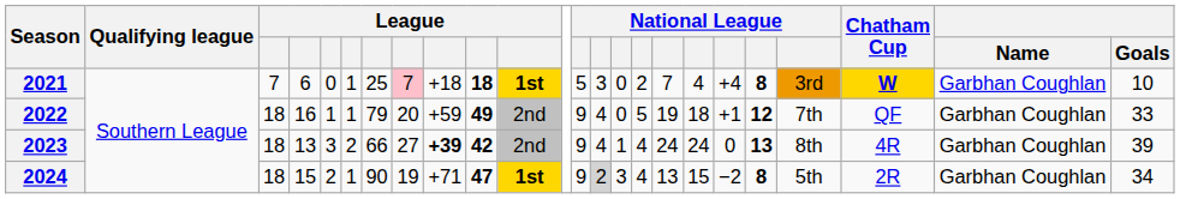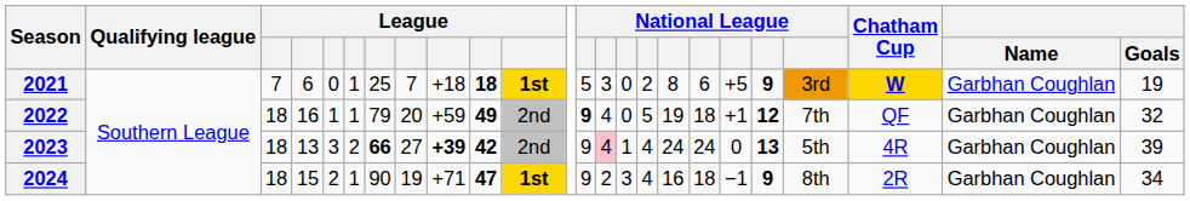 <table class="wikitable" style="font-size:90%; text-align:center;">
 <tr>
 <th rowspan=2>Season</th>
 <th rowspan=2>Qualifying league</th>
 <th colspan=9>League</th>
 <th style="background:white" rowspan=8></th>
 <th colspan=9><a href='#'>National League</a></th>
 <th rowspan=2 width=40px><a href='#'>Chatham<br>Cup</a></th>
 <th colspan=2></th>
 </tr>
 <tr>
 <th></th>
 <th></th>
 <th></th>
 <th></th>
 <th></th>
 <th></th>
 <th></th>
 <th></th>
 <th width=40px></th>
 <th></th>
 <th></th>
 <th></th>
 <th></th>
 <th></th>
 <th></th>
 <th></th>
 <th></th>
 <th width=40px></th>
 <th>Name</th>
 <th>Goals</th>
 </tr>
 <tr>
 <th><a href='#'>2021</a></th>
 <td rowspan=10><a href='#'>Southern League</a></td>
 <td>7</td>
 <td>6</td>
 <td>0</td>
 <td>1</td>
 <td>25</td>
-<td style="background: pink;">7</td>
+<td>7</td>
 <td>+18</td>
 <td><strong>18</strong></td>
 <td style="background:gold;"><strong>1st</strong></td>
 <td>5</td>
 <td>3</td>
 <td>0</td>
 <td>2</td>
-<td>7</td>
-<td>4</td>
-<td>+4</td>
-<td><strong>8</strong></td>
+<td>8</td>
+<td>6</td>
+<td>+5</td>
+<td><strong>9</strong></td>
 <td style="background:#e90;">3rd</td>
 <td style="background:gold;"><strong><a href='#'>W</a></strong></td>
 <td style=text-align:left> <a href='#'>Garbhan Coughlan</a></td>
-<td>10</td>
+<td>19</td>
 </tr>
 <tr>
 <th><a href='#'>2022</a></th>
 <td>18</td>
 <td>16</td>
 <td>1</td>
 <td>1</td>
 <td>79</td>
 <td>20</td>
 <td>+59</td>
 <td><strong>49</strong></td>
 <td style="background:silver;">2nd</td>
-<td>9</td>
+<td><strong>9</strong></td>
 <td>4</td>
 <td>0</td>
 <td>5</td>
 <td>19</td>
 <td>18</td>
 <td>+1</td>
 <td><strong>12</strong></td>
 <td>7th</td>
 <td><a href='#'>QF</a></td>
 <td style=text-align:left> Garbhan Coughlan</td>
-<td>33</td>
+<td>32</td>
 </tr>
 <tr>
 <th><a href='#'>2023</a></th>
 <td>18</td>
 <td>13</td>
 <td>3</td>
 <td>2</td>
-<td>66</td>
+<td><strong>66</strong></td>
 <td>27</td>
 <td><strong>+39</strong></td>
 <td><strong>42</strong></td>
 <td style="background:silver;">2nd</td>
 <td>9</td>
-<td>4</td>
+<td style="background: pink;">4</td>
 <td>1</td>
 <td>4</td>
 <td>24</td>
 <td>24</td>
 <td>0</td>
 <td><strong>13</strong></td>
-<td>8th</td>
+<td>5th</td>
 <td><a href='#'>4R</a></td>
 <td style=text-align:left> Garbhan Coughlan</td>
 <td>39</td>
 </tr>
 <tr>
 <th><a href='#'>2024</a></th>
 <td>18</td>
 <td>15</td>
 <td>2</td>
 <td>1</td>
 <td>90</td>
 <td>19</td>
 <td>+71</td>
 <td><strong>47</strong></td>
 <td style="background:gold;"><strong>1st</strong></td>
 <td>9</td>
-<td style="background: lightgrey;">2</td>
+<td>2</td>
 <td>3</td>
 <td>4</td>
-<td>13</td>
-<td>15</td>
-<td>−2</td>
-<td><strong>8</strong></td>
-<td>5th</td>
+<td>16</td>
+<td>18</td>
+<td>−1</td>
+<td><strong>9</strong></td>
+<td>8th</td>
 <td><a href='#'>2R</a></td>
 <td style=text-align:left> Garbhan Coughlan</td>
 <td>34</td>
 </tr>
 </table>
